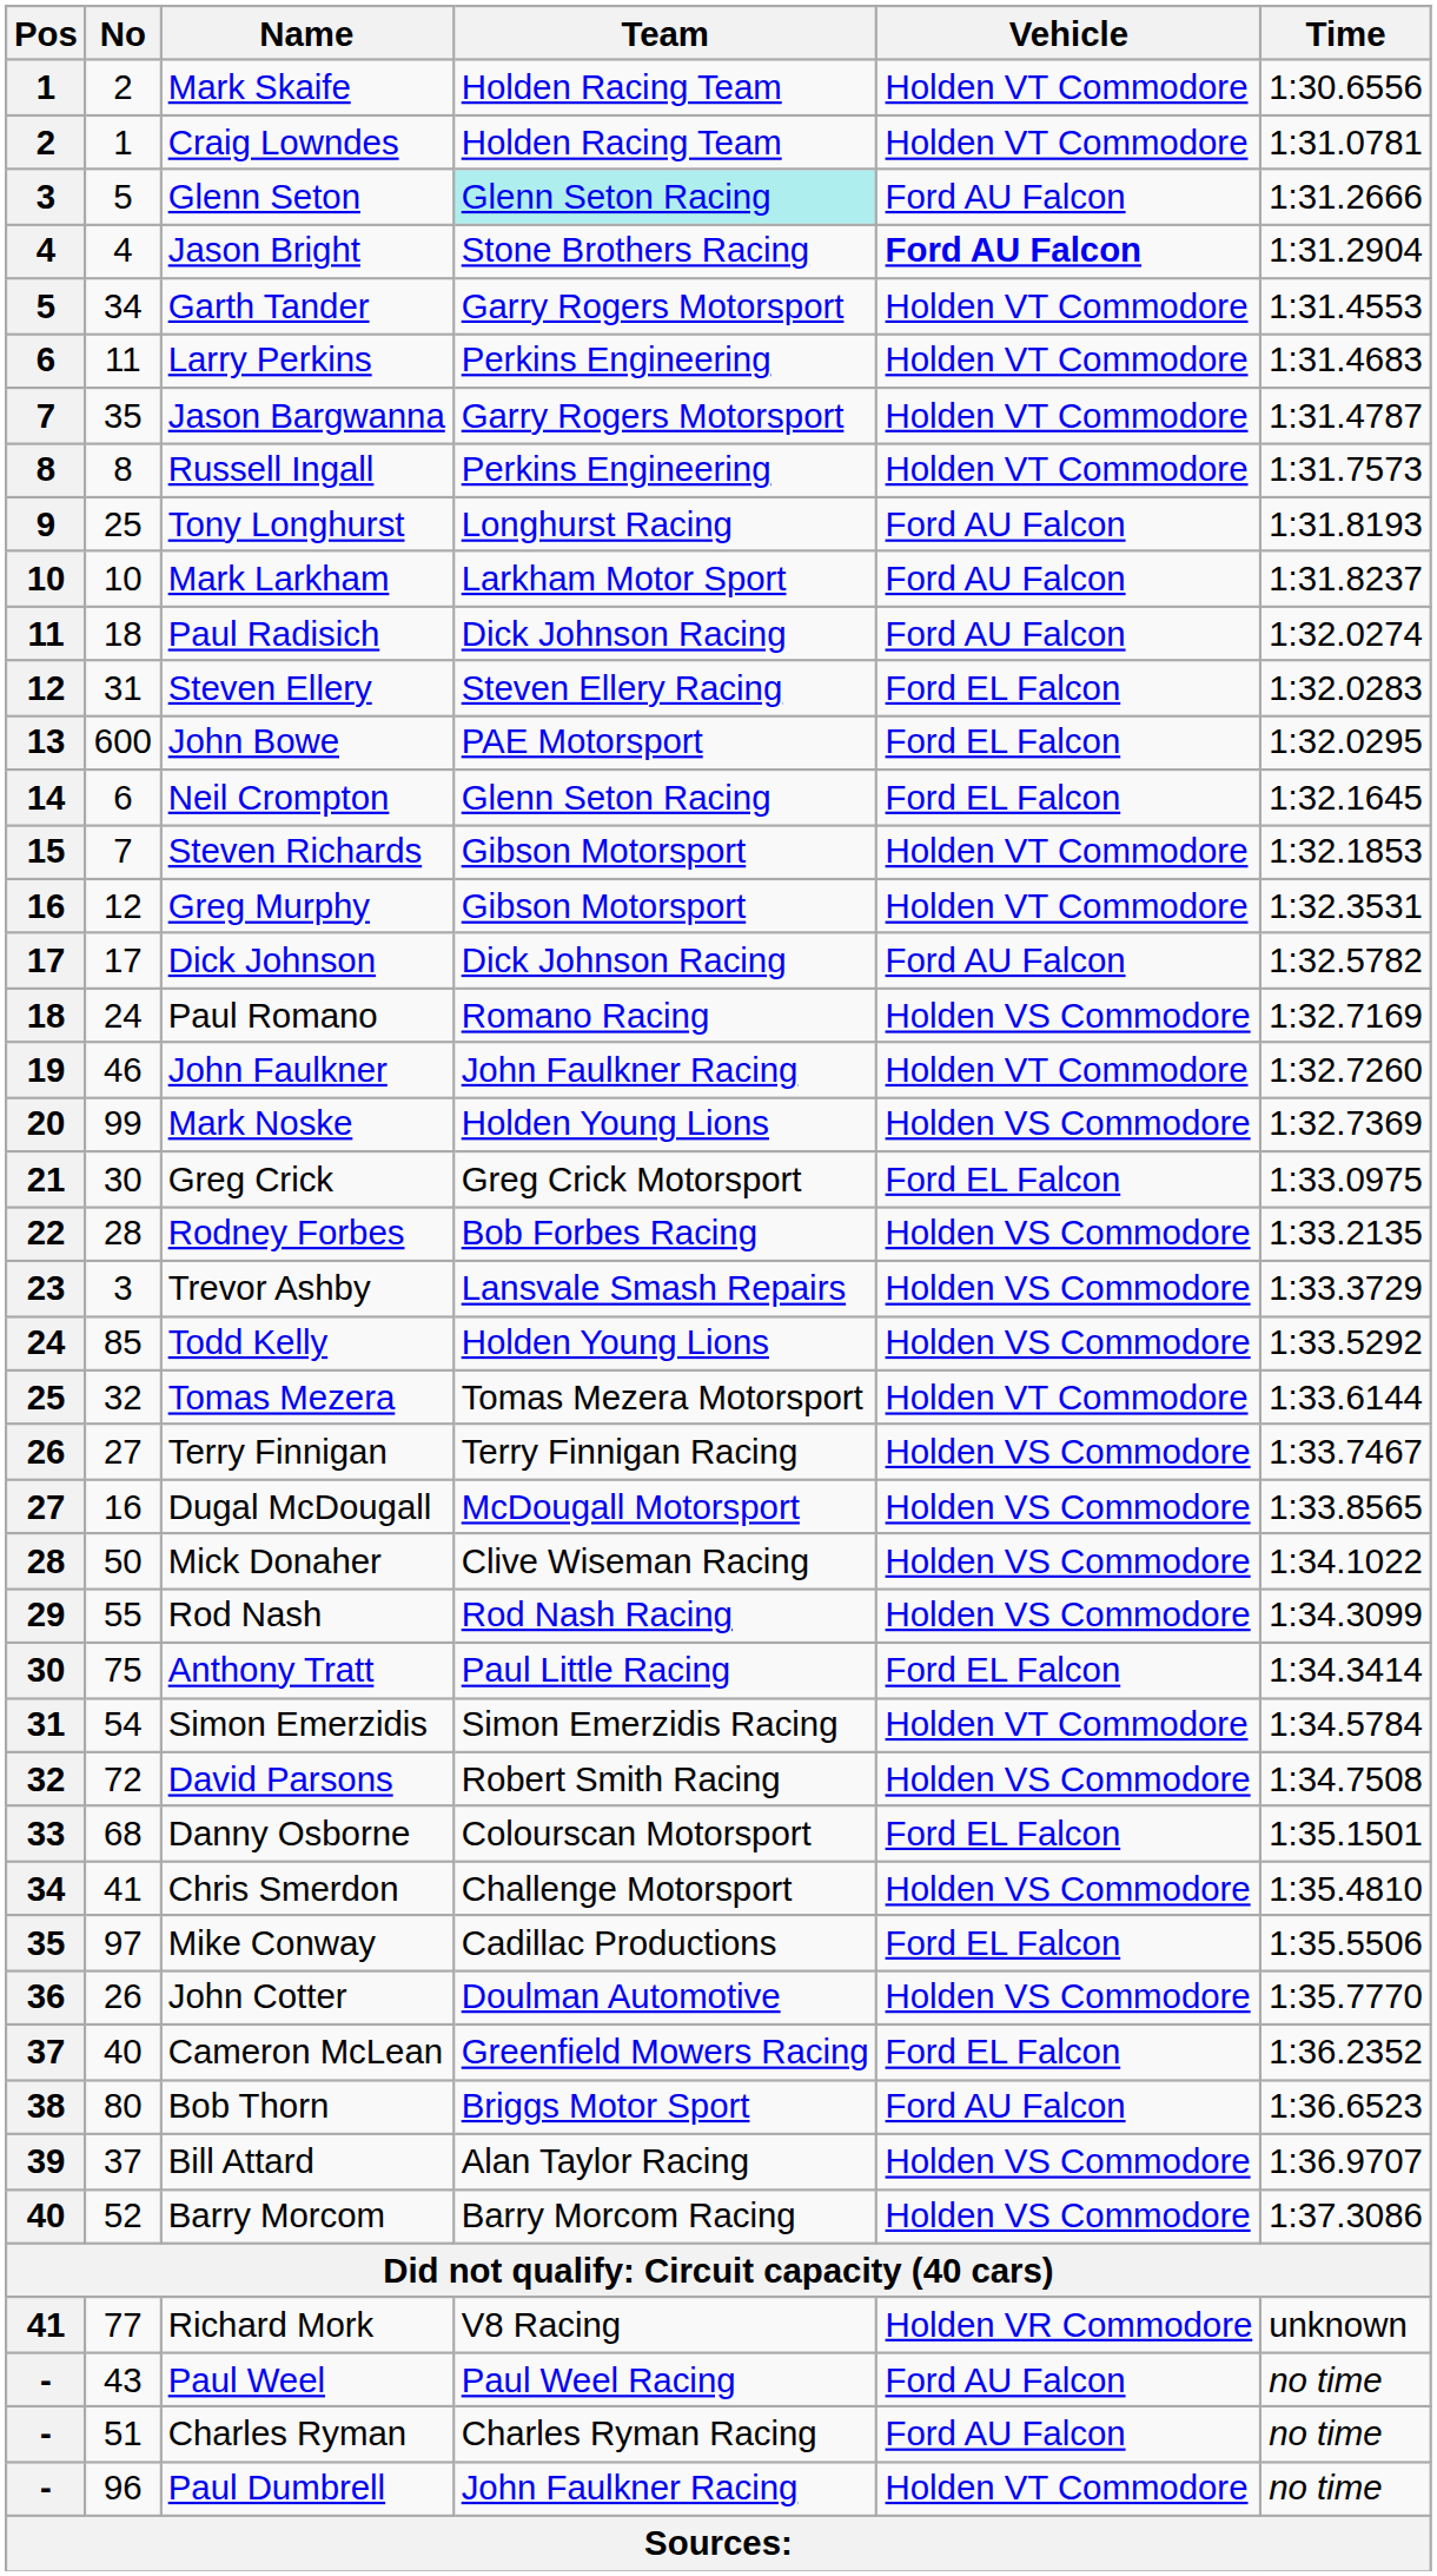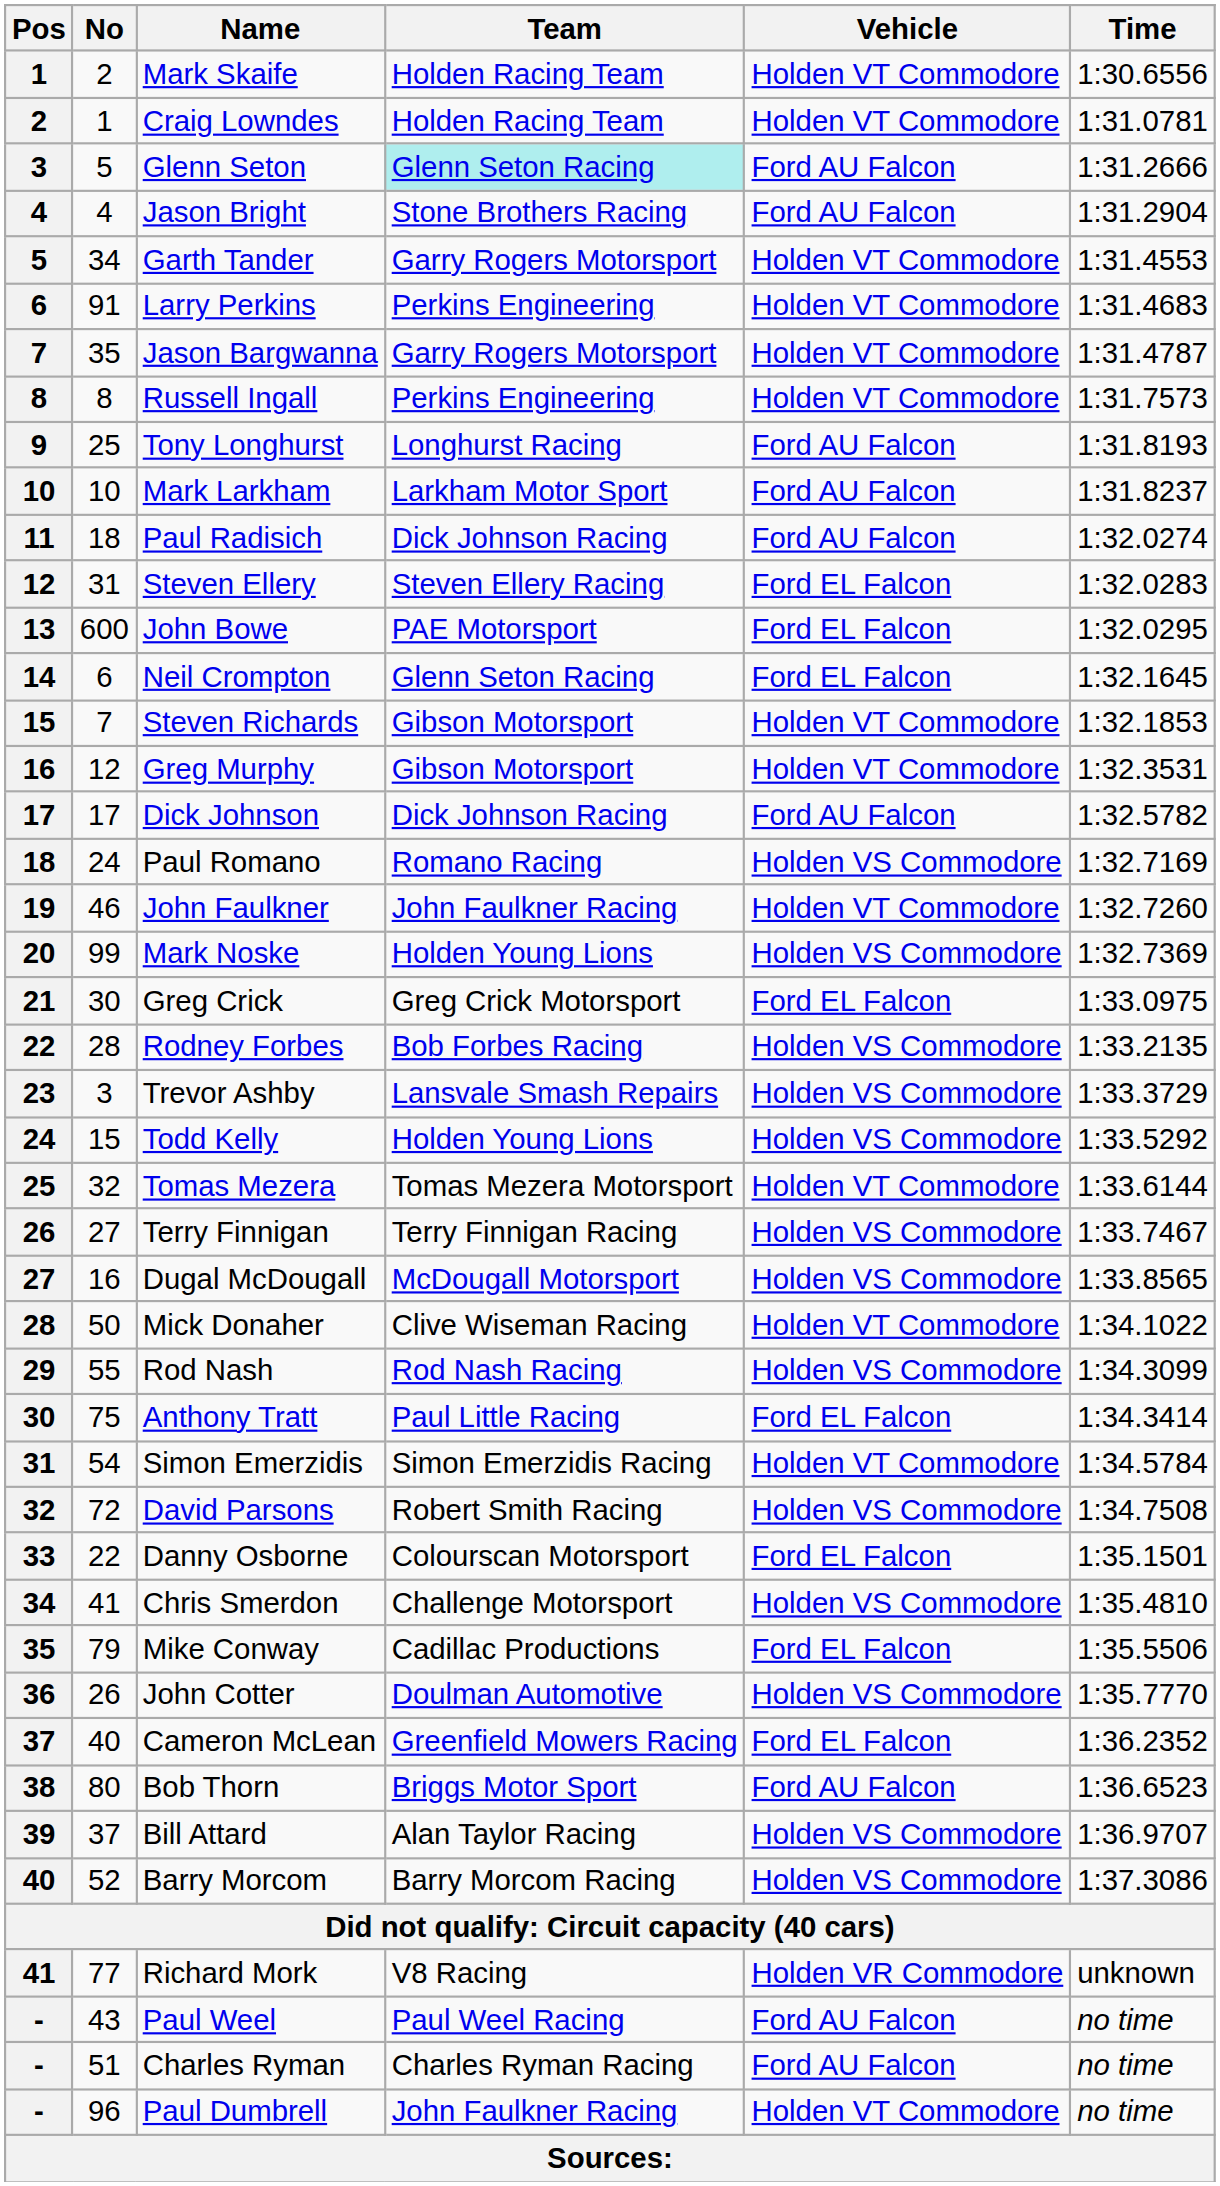 <table class="wikitable" style="font-size: 85%;">
 <tr>
 <th>Pos</th>
 <th>No</th>
 <th>Name</th>
 <th>Team</th>
 <th>Vehicle</th>
 <th>Time</th>
 </tr>
 <tr>
 <th>1</th>
 <td align=center>2</td>
 <td> <a href='#'>Mark Skaife</a></td>
 <td><a href='#'>Holden Racing Team</a></td>
 <td><a href='#'>Holden VT Commodore</a></td>
 <td>1:30.6556</td>
 </tr>
 <tr>
 <th>2</th>
 <td align=center>1</td>
 <td> <a href='#'>Craig Lowndes</a></td>
 <td><a href='#'>Holden Racing Team</a></td>
 <td><a href='#'>Holden VT Commodore</a></td>
 <td>1:31.0781</td>
 </tr>
 <tr>
 <th>3</th>
 <td align=center>5</td>
 <td> <a href='#'>Glenn Seton</a></td>
 <td style="background: paleturquoise;"><a href='#'>Glenn Seton Racing</a></td>
 <td><a href='#'>Ford AU Falcon</a></td>
 <td>1:31.2666</td>
 </tr>
 <tr>
 <th>4</th>
 <td align=center>4</td>
 <td> <a href='#'>Jason Bright</a></td>
 <td><a href='#'>Stone Brothers Racing</a></td>
-<td><strong><a href='#'>Ford AU Falcon</a></strong></td>
+<td><a href='#'>Ford AU Falcon</a></td>
 <td>1:31.2904</td>
 </tr>
 <tr>
 <th>5</th>
 <td align=center>34</td>
 <td> <a href='#'>Garth Tander</a></td>
 <td><a href='#'>Garry Rogers Motorsport</a></td>
 <td><a href='#'>Holden VT Commodore</a></td>
 <td>1:31.4553</td>
 </tr>
 <tr>
 <th>6</th>
-<td align=center>11</td>
+<td align=center>91</td>
 <td> <a href='#'>Larry Perkins</a></td>
 <td><a href='#'>Perkins Engineering</a></td>
 <td><a href='#'>Holden VT Commodore</a></td>
 <td>1:31.4683</td>
 </tr>
 <tr>
 <th>7</th>
 <td align=center>35</td>
 <td> <a href='#'>Jason Bargwanna</a></td>
 <td><a href='#'>Garry Rogers Motorsport</a></td>
 <td><a href='#'>Holden VT Commodore</a></td>
 <td>1:31.4787</td>
 </tr>
 <tr>
 <th>8</th>
 <td align=center>8</td>
 <td> <a href='#'>Russell Ingall</a></td>
 <td><a href='#'>Perkins Engineering</a></td>
 <td><a href='#'>Holden VT Commodore</a></td>
 <td>1:31.7573</td>
 </tr>
 <tr>
 <th>9</th>
 <td align=center>25</td>
 <td> <a href='#'>Tony Longhurst</a></td>
 <td><a href='#'>Longhurst Racing</a></td>
 <td><a href='#'>Ford AU Falcon</a></td>
 <td>1:31.8193</td>
 </tr>
 <tr>
 <th>10</th>
 <td align=center>10</td>
 <td> <a href='#'>Mark Larkham</a></td>
 <td><a href='#'>Larkham Motor Sport</a></td>
 <td><a href='#'>Ford AU Falcon</a></td>
 <td>1:31.8237</td>
 </tr>
 <tr>
 <th>11</th>
 <td align=center>18</td>
 <td> <a href='#'>Paul Radisich</a></td>
 <td><a href='#'>Dick Johnson Racing</a></td>
 <td><a href='#'>Ford AU Falcon</a></td>
 <td>1:32.0274</td>
 </tr>
 <tr>
 <th>12</th>
 <td align=center>31</td>
 <td> <a href='#'>Steven Ellery</a></td>
 <td><a href='#'>Steven Ellery Racing</a></td>
 <td><a href='#'>Ford EL Falcon</a></td>
 <td>1:32.0283</td>
 </tr>
 <tr>
 <th>13</th>
 <td align=center>600</td>
 <td> <a href='#'>John Bowe</a></td>
 <td><a href='#'>PAE Motorsport</a></td>
 <td><a href='#'>Ford EL Falcon</a></td>
 <td>1:32.0295</td>
 </tr>
 <tr>
 <th>14</th>
 <td align=center>6</td>
 <td> <a href='#'>Neil Crompton</a></td>
 <td><a href='#'>Glenn Seton Racing</a></td>
 <td><a href='#'>Ford EL Falcon</a></td>
 <td>1:32.1645</td>
 </tr>
 <tr>
 <th>15</th>
 <td align=center>7</td>
 <td> <a href='#'>Steven Richards</a></td>
 <td><a href='#'>Gibson Motorsport</a></td>
 <td><a href='#'>Holden VT Commodore</a></td>
 <td>1:32.1853</td>
 </tr>
 <tr>
 <th>16</th>
 <td align=center>12</td>
 <td> <a href='#'>Greg Murphy</a></td>
 <td><a href='#'>Gibson Motorsport</a></td>
 <td><a href='#'>Holden VT Commodore</a></td>
 <td>1:32.3531</td>
 </tr>
 <tr>
 <th>17</th>
 <td align=center>17</td>
 <td> <a href='#'>Dick Johnson</a></td>
 <td><a href='#'>Dick Johnson Racing</a></td>
 <td><a href='#'>Ford AU Falcon</a></td>
 <td>1:32.5782</td>
 </tr>
 <tr>
 <th>18</th>
 <td align=center>24</td>
 <td> Paul Romano</td>
 <td><a href='#'>Romano Racing</a></td>
 <td><a href='#'>Holden VS Commodore</a></td>
 <td>1:32.7169</td>
 </tr>
 <tr>
 <th>19</th>
 <td align=center>46</td>
 <td> <a href='#'>John Faulkner</a></td>
 <td><a href='#'>John Faulkner Racing</a></td>
 <td><a href='#'>Holden VT Commodore</a></td>
 <td>1:32.7260</td>
 </tr>
 <tr>
 <th>20</th>
 <td align=center>99</td>
 <td> <a href='#'>Mark Noske</a></td>
 <td><a href='#'>Holden Young Lions</a></td>
 <td><a href='#'>Holden VS Commodore</a></td>
 <td>1:32.7369</td>
 </tr>
 <tr>
 <th>21</th>
 <td align=center>30</td>
 <td> Greg Crick</td>
 <td>Greg Crick Motorsport</td>
 <td><a href='#'>Ford EL Falcon</a></td>
 <td>1:33.0975</td>
 </tr>
 <tr>
 <th>22</th>
 <td align=center>28</td>
 <td> <a href='#'>Rodney Forbes</a></td>
 <td><a href='#'>Bob Forbes Racing</a></td>
 <td><a href='#'>Holden VS Commodore</a></td>
 <td>1:33.2135</td>
 </tr>
 <tr>
 <th>23</th>
 <td align=center>3</td>
 <td> Trevor Ashby</td>
 <td><a href='#'>Lansvale Smash Repairs</a></td>
 <td><a href='#'>Holden VS Commodore</a></td>
 <td>1:33.3729</td>
 </tr>
 <tr>
 <th>24</th>
-<td align=center>85</td>
+<td align=center>15</td>
 <td> <a href='#'>Todd Kelly</a></td>
 <td><a href='#'>Holden Young Lions</a></td>
 <td><a href='#'>Holden VS Commodore</a></td>
 <td>1:33.5292</td>
 </tr>
 <tr>
 <th>25</th>
 <td align=center>32</td>
 <td> <a href='#'>Tomas Mezera</a></td>
 <td>Tomas Mezera Motorsport</td>
 <td><a href='#'>Holden VT Commodore</a></td>
 <td>1:33.6144</td>
 </tr>
 <tr>
 <th>26</th>
 <td align=center>27</td>
 <td> Terry Finnigan</td>
 <td>Terry Finnigan Racing</td>
 <td><a href='#'>Holden VS Commodore</a></td>
 <td>1:33.7467</td>
 </tr>
 <tr>
 <th>27</th>
 <td align=center>16</td>
 <td> Dugal McDougall</td>
 <td><a href='#'>McDougall Motorsport</a></td>
 <td><a href='#'>Holden VS Commodore</a></td>
 <td>1:33.8565</td>
 </tr>
 <tr>
 <th>28</th>
 <td align=center>50</td>
 <td> Mick Donaher</td>
 <td>Clive Wiseman Racing</td>
-<td><a href='#'>Holden VS Commodore</a></td>
+<td><a href='#'>Holden VT Commodore</a></td>
 <td>1:34.1022</td>
 </tr>
 <tr>
 <th>29</th>
 <td align=center>55</td>
 <td> Rod Nash</td>
 <td><a href='#'>Rod Nash Racing</a></td>
 <td><a href='#'>Holden VS Commodore</a></td>
 <td>1:34.3099</td>
 </tr>
 <tr>
 <th>30</th>
 <td align=center>75</td>
 <td> <a href='#'>Anthony Tratt</a></td>
 <td><a href='#'>Paul Little Racing</a></td>
 <td><a href='#'>Ford EL Falcon</a></td>
 <td>1:34.3414</td>
 </tr>
 <tr>
 <th>31</th>
 <td align=center>54</td>
 <td> Simon Emerzidis</td>
 <td>Simon Emerzidis Racing</td>
 <td><a href='#'>Holden VT Commodore</a></td>
 <td>1:34.5784</td>
 </tr>
 <tr>
 <th>32</th>
 <td align=center>72</td>
 <td> <a href='#'>David Parsons</a></td>
 <td>Robert Smith Racing</td>
 <td><a href='#'>Holden VS Commodore</a></td>
 <td>1:34.7508</td>
 </tr>
 <tr>
 <th>33</th>
-<td align=center>68</td>
+<td align=center>22</td>
 <td> Danny Osborne</td>
 <td>Colourscan Motorsport</td>
 <td><a href='#'>Ford EL Falcon</a></td>
 <td>1:35.1501</td>
 </tr>
 <tr>
 <th>34</th>
 <td align=center>41</td>
 <td> Chris Smerdon</td>
 <td>Challenge Motorsport</td>
 <td><a href='#'>Holden VS Commodore</a></td>
 <td>1:35.4810</td>
 </tr>
 <tr>
 <th>35</th>
-<td align=center>97</td>
+<td align=center>79</td>
 <td> Mike Conway</td>
 <td>Cadillac Productions</td>
 <td><a href='#'>Ford EL Falcon</a></td>
 <td>1:35.5506</td>
 </tr>
 <tr>
 <th>36</th>
 <td align=center>26</td>
 <td> John Cotter</td>
 <td><a href='#'>Doulman Automotive</a></td>
 <td><a href='#'>Holden VS Commodore</a></td>
 <td>1:35.7770</td>
 </tr>
 <tr>
 <th>37</th>
 <td align=center>40</td>
 <td> Cameron McLean</td>
 <td><a href='#'>Greenfield Mowers Racing</a></td>
 <td><a href='#'>Ford EL Falcon</a></td>
 <td>1:36.2352</td>
 </tr>
 <tr>
 <th>38</th>
 <td align=center>80</td>
 <td> Bob Thorn</td>
 <td><a href='#'>Briggs Motor Sport</a></td>
 <td><a href='#'>Ford AU Falcon</a></td>
 <td>1:36.6523</td>
 </tr>
 <tr>
 <th>39</th>
 <td align=center>37</td>
 <td> Bill Attard</td>
 <td>Alan Taylor Racing</td>
 <td><a href='#'>Holden VS Commodore</a></td>
 <td>1:36.9707</td>
 </tr>
 <tr>
 <th>40</th>
 <td align=center>52</td>
 <td> Barry Morcom</td>
 <td>Barry Morcom Racing</td>
 <td><a href='#'>Holden VS Commodore</a></td>
 <td>1:37.3086</td>
 </tr>
 <tr>
 <th colspan=6>Did not qualify: Circuit capacity (40 cars)</th>
 </tr>
 <tr>
 <th>41</th>
 <td align=center>77</td>
 <td> Richard Mork</td>
 <td>V8 Racing</td>
 <td><a href='#'>Holden VR Commodore</a></td>
 <td>unknown</td>
 </tr>
 <tr>
 <th>-</th>
 <td align=center>43</td>
 <td> <a href='#'>Paul Weel</a></td>
 <td><a href='#'>Paul Weel Racing</a></td>
 <td><a href='#'>Ford AU Falcon</a></td>
 <td><em>no time</em></td>
 </tr>
 <tr>
 <th>-</th>
 <td align=center>51</td>
 <td> Charles Ryman</td>
 <td>Charles Ryman Racing</td>
 <td><a href='#'>Ford AU Falcon</a></td>
 <td><em>no time</em></td>
 </tr>
 <tr>
 <th>-</th>
 <td align=center>96</td>
 <td> <a href='#'>Paul Dumbrell</a></td>
 <td><a href='#'>John Faulkner Racing</a></td>
 <td><a href='#'>Holden VT Commodore</a></td>
 <td><em>no time</em></td>
 </tr>
 <tr>
 <th colspan="6">Sources:</th>
 </tr>
 </table>
